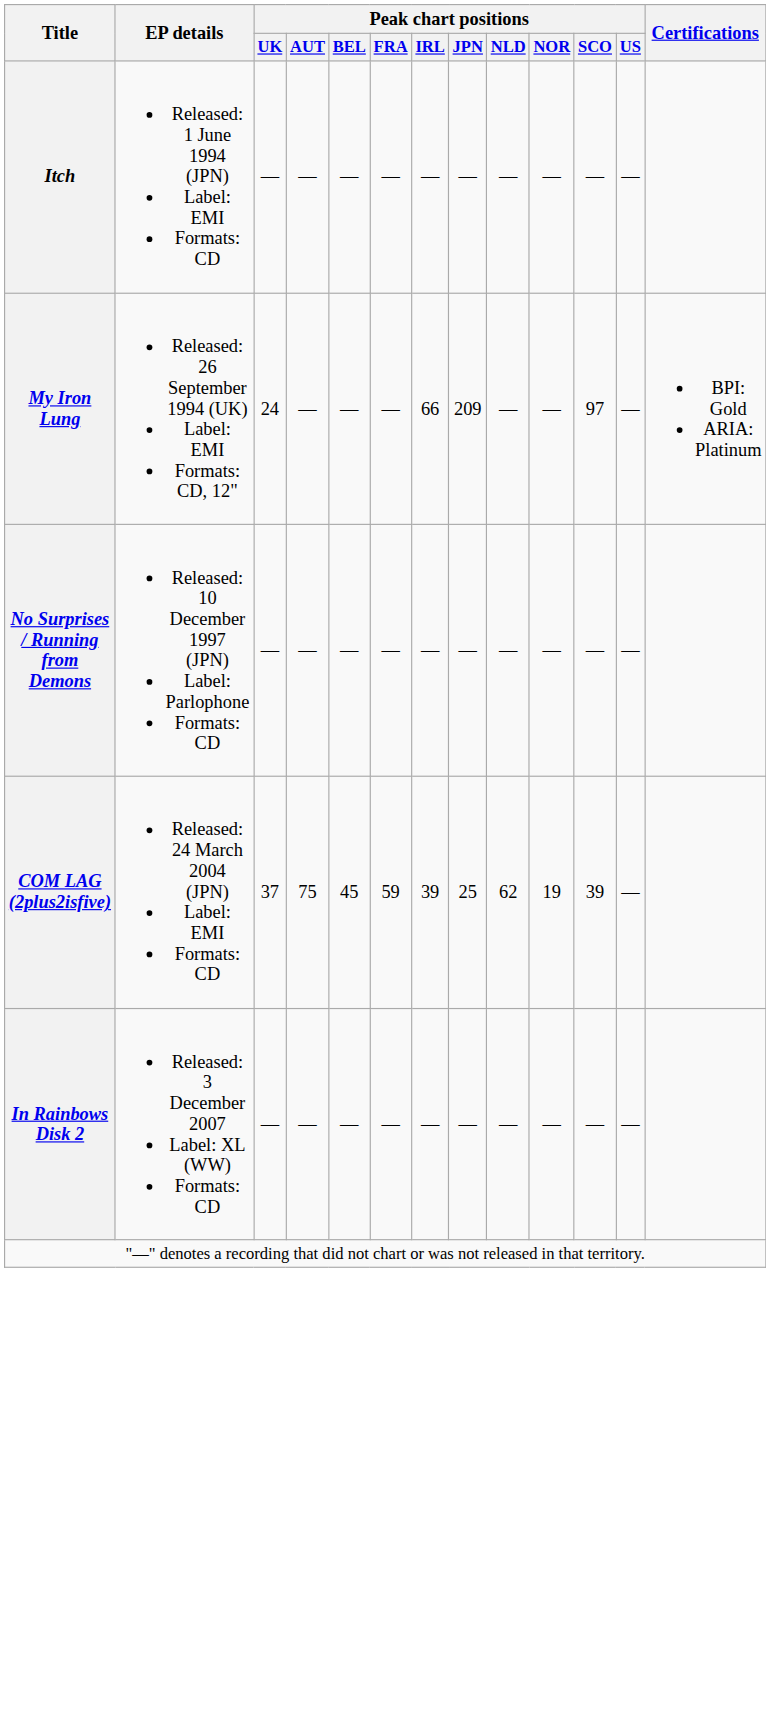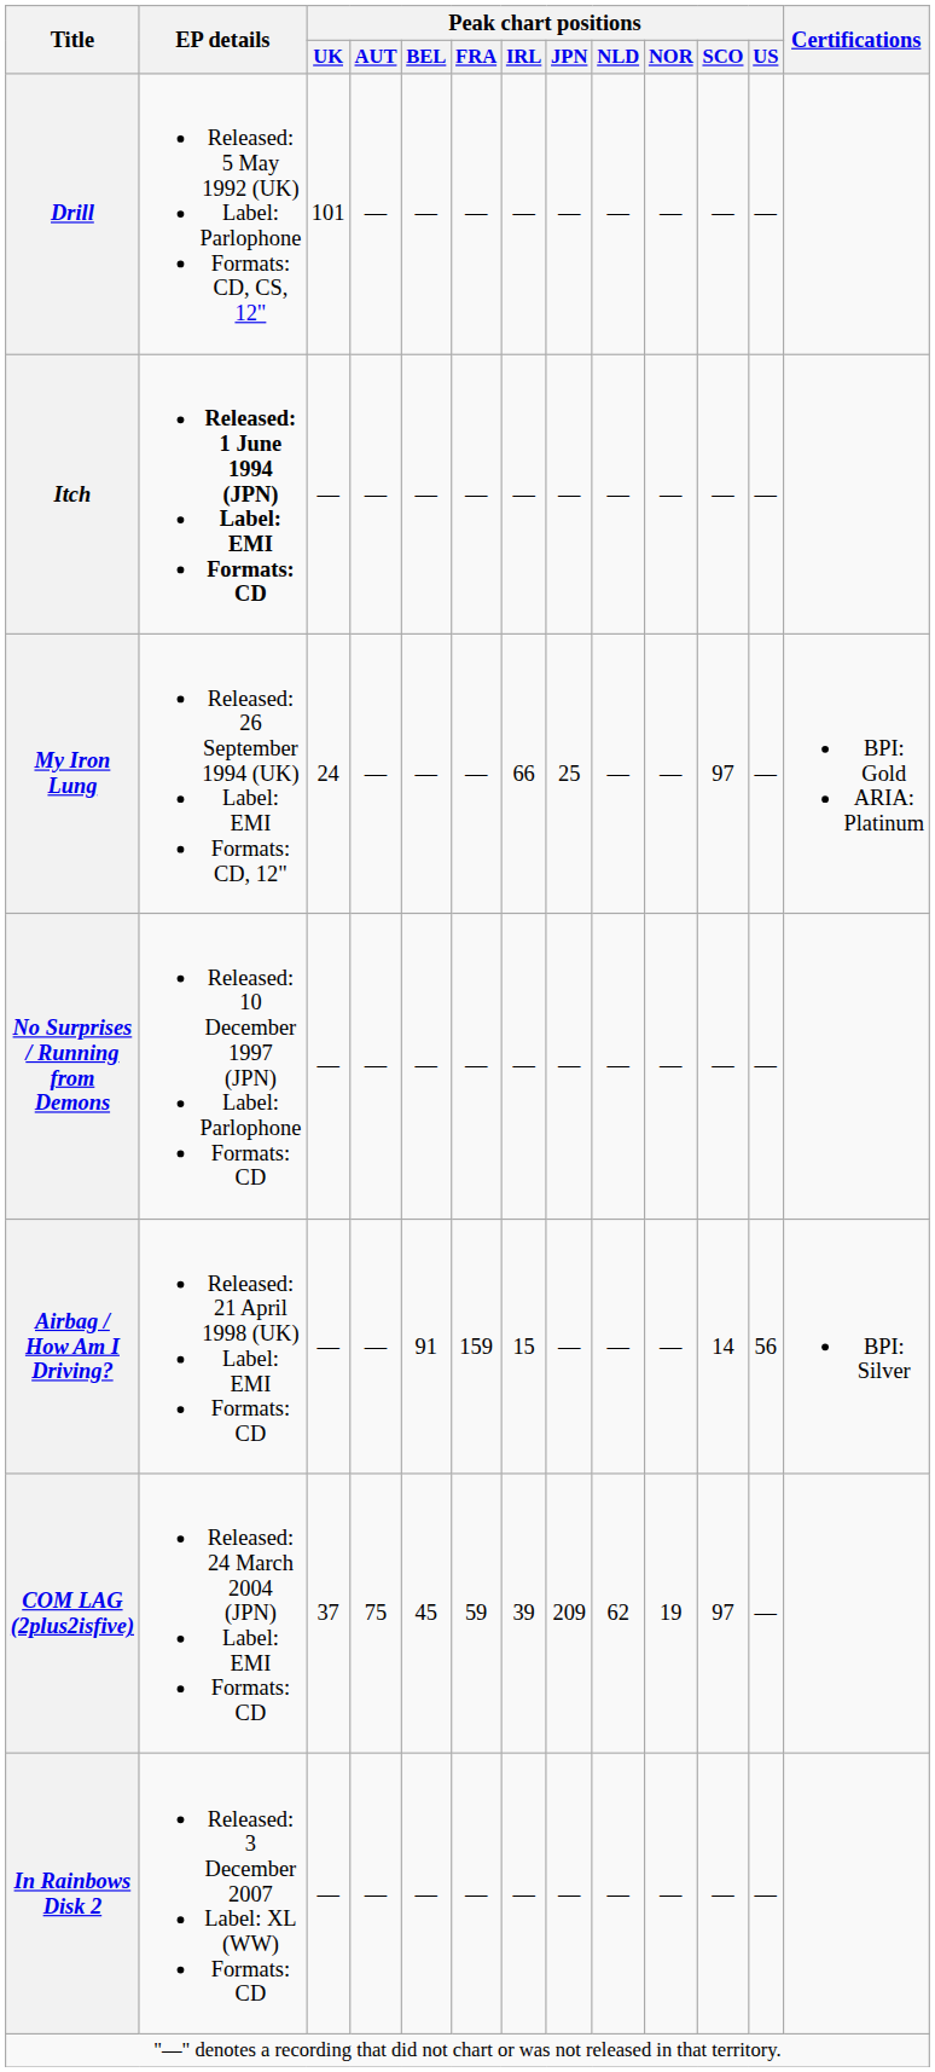 <table class="wikitable plainrowheaders" style="text-align:center;">
 <tr>
 <th scope="col" rowspan="2" style="width:14em;">Title</th>
 <th scope="col" rowspan="2" style="width:19.5em;">EP details</th>
 <th scope="col" colspan="10">Peak chart positions</th>
 <th scope="col" rowspan="2" style="width:12em;"><a href='#'>Certifications</a></th>
 </tr>
 <tr>
 <th scope="col" style="width:3em;font-size:90%;"><a href='#'>UK</a><br></th>
 <th scope="col" style="width:3em;font-size:90%;"><a href='#'>AUT</a><br></th>
 <th scope="col" style="width:3em;font-size:90%;"><a href='#'>BEL</a><br></th>
 <th scope="col" style="width:3em;font-size:90%;"><a href='#'>FRA</a><br></th>
 <th scope="col" style="width:3em;font-size:90%;"><a href='#'>IRL</a><br></th>
 <th scope="col" style="width:3em;font-size:90%;"><a href='#'>JPN</a><br></th>
 <th scope="col" style="width:3em;font-size:90%;"><a href='#'>NLD</a><br></th>
 <th scope="col" style="width:3em;font-size:90%;"><a href='#'>NOR</a><br></th>
 <th scope="col" style="width:3em;font-size:90%;"><a href='#'>SCO</a><br></th>
 <th scope="col" style="width:3em;font-size:90%;"><a href='#'>US</a><br></th>
 </tr>
 <tr>
+<th scope="row"><em><a href='#'>Drill</a></em></th>
+<td><br><ul><li>Released: 5 May 1992 <span>(UK)</span></li><li>Label: Parlophone</li><li>Formats: CD, CS, <a href='#'>12"</a></li></ul></td>
+<td>101</td>
+<td>—</td>
+<td>—</td>
+<td>—</td>
+<td>—</td>
+<td>—</td>
+<td>—</td>
+<td>—</td>
+<td>—</td>
+<td>—</td>
+<td></td>
+</tr>
+<tr>
 <th scope="row"><em>Itch</em></th>
-<td><br><ul><li>Released: 1 June 1994 <span>(JPN)</span></li><li>Label: EMI</li><li>Formats: CD</li></ul></td>
+<td><strong><br><ul><li>Released: 1 June 1994 <span>(JPN)</span></li><li>Label: EMI</li><li>Formats: CD</li></ul></strong></td>
 <td>—</td>
 <td>—</td>
 <td>—</td>
 <td>—</td>
 <td>—</td>
 <td>—</td>
 <td>—</td>
 <td>—</td>
 <td>—</td>
 <td>—</td>
 <td></td>
 </tr>
 <tr>
 <th scope="row"><em><a href='#'>My Iron Lung</a></em></th>
 <td><br><ul><li>Released: 26 September 1994 <span>(UK)</span></li><li>Label: EMI</li><li>Formats: CD, 12"</li></ul></td>
 <td>24</td>
 <td>—</td>
 <td>—</td>
 <td>—</td>
 <td>66</td>
-<td>209</td>
+<td>25</td>
 <td>—</td>
 <td>—</td>
 <td>97</td>
 <td>—</td>
 <td><br><ul><li>BPI: Gold</li><li>ARIA: Platinum</li></ul></td>
 </tr>
 <tr>
 <th scope="row"><em><a href='#'>No Surprises / Running from Demons</a></em></th>
 <td><br><ul><li>Released: 10 December 1997 <span>(JPN)</span></li><li>Label: Parlophone</li><li>Formats: CD</li></ul></td>
 <td>—</td>
 <td>—</td>
 <td>—</td>
 <td>—</td>
 <td>—</td>
 <td>—</td>
 <td>—</td>
 <td>—</td>
 <td>—</td>
 <td>—</td>
 <td></td>
 </tr>
 <tr>
+<th scope="row"><em><a href='#'>Airbag / How Am I Driving?</a></em></th>
+<td><br><ul><li>Released: 21 April 1998 <span>(UK)</span></li><li>Label: EMI</li><li>Formats: CD</li></ul></td>
+<td>—</td>
+<td>—</td>
+<td>91</td>
+<td>159</td>
+<td>15</td>
+<td>—</td>
+<td>—</td>
+<td>—</td>
+<td>14</td>
+<td>56</td>
+<td><br><ul><li>BPI: Silver</li></ul></td>
+</tr>
+<tr>
 <th scope="row"><em><a href='#'>COM LAG (2plus2isfive)</a></em></th>
 <td><br><ul><li>Released: 24 March 2004 <span>(JPN)</span></li><li>Label: EMI</li><li>Formats: CD</li></ul></td>
 <td>37</td>
 <td>75</td>
 <td>45</td>
 <td>59</td>
 <td>39</td>
-<td>25</td>
+<td>209</td>
 <td>62</td>
 <td>19</td>
-<td>39</td>
+<td>97</td>
 <td>—</td>
 <td></td>
 </tr>
 <tr>
 <th scope="row"><em><a href='#'>In Rainbows Disk 2</a></em></th>
 <td><br><ul><li>Released: 3 December 2007</li><li>Label: XL <span>(WW)</span></li><li>Formats: CD</li></ul></td>
 <td>—</td>
 <td>—</td>
 <td>—</td>
 <td>—</td>
 <td>—</td>
 <td>—</td>
 <td>—</td>
 <td>—</td>
 <td>—</td>
 <td>—</td>
 <td></td>
 </tr>
 <tr>
 <td colspan="13" style="font-size:90%">"—" denotes a recording that did not chart or was not released in that territory.</td>
 </tr>
 </table>
